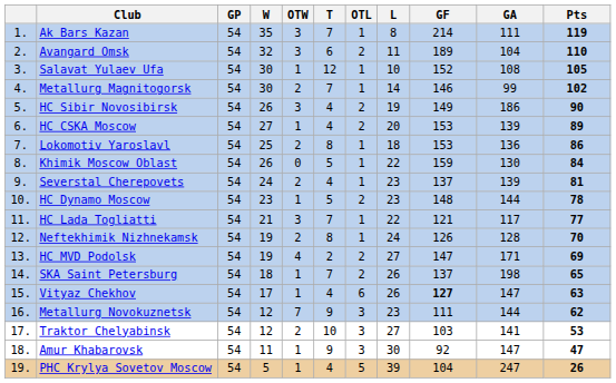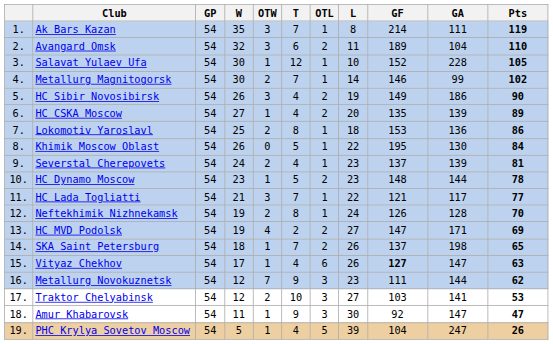 <table class="wikitable">
 <tr>
 <th width="30"></th>
 <th width="200">Club</th>
 <th width="30">GP</th>
 <th width="30">W</th>
 <th width="30">OTW</th>
 <th width="30">T</th>
 <th width="30">OTL</th>
 <th width="30">L</th>
 <th width="70">GF</th>
 <th width="70">GA</th>
 <th width="70">Pts</th>
 </tr>
 <tr bgcolor="#BCD2EE" align="center">
 <td>1.</td>
 <td align="left"><a href='#'>Ak Bars Kazan</a></td>
 <td>54</td>
 <td>35</td>
 <td>3</td>
 <td>7</td>
 <td>1</td>
 <td>8</td>
 <td>214</td>
 <td>111</td>
 <td><strong>119</strong></td>
 </tr>
 <tr bgcolor="#BCD2EE" align="center">
 <td>2.</td>
 <td align="left"><a href='#'>Avangard Omsk</a></td>
 <td>54</td>
 <td>32</td>
 <td>3</td>
 <td>6</td>
 <td>2</td>
 <td>11</td>
 <td>189</td>
 <td>104</td>
 <td><strong>110</strong></td>
 </tr>
 <tr bgcolor="#BCD2EE" align="center">
 <td>3.</td>
 <td align="left"><a href='#'>Salavat Yulaev Ufa</a></td>
 <td>54</td>
 <td>30</td>
 <td>1</td>
 <td>12</td>
 <td>1</td>
 <td>10</td>
 <td>152</td>
-<td>108</td>
+<td>228</td>
 <td><strong>105</strong></td>
 </tr>
 <tr bgcolor="#BCD2EE" align="center">
 <td>4.</td>
 <td align="left"><a href='#'>Metallurg Magnitogorsk</a></td>
 <td>54</td>
 <td>30</td>
 <td>2</td>
 <td>7</td>
 <td>1</td>
 <td>14</td>
 <td>146</td>
 <td>99</td>
 <td><strong>102</strong></td>
 </tr>
 <tr bgcolor="#BCD2EE" align="center">
 <td>5.</td>
 <td align="left"><a href='#'>HC Sibir Novosibirsk</a></td>
 <td>54</td>
 <td>26</td>
 <td>3</td>
 <td>4</td>
 <td>2</td>
 <td>19</td>
 <td>149</td>
 <td>186</td>
 <td><strong>90</strong></td>
 </tr>
 <tr bgcolor="#BCD2EE" align="center">
 <td>6.</td>
 <td align="left"><a href='#'>HC CSKA Moscow</a></td>
 <td>54</td>
 <td>27</td>
 <td>1</td>
 <td>4</td>
 <td>2</td>
 <td>20</td>
-<td>153</td>
+<td>135</td>
 <td>139</td>
 <td><strong>89</strong></td>
 </tr>
 <tr bgcolor="#BCD2EE" align="center">
 <td>7.</td>
 <td align="left"><a href='#'>Lokomotiv Yaroslavl</a></td>
 <td>54</td>
 <td>25</td>
 <td>2</td>
 <td>8</td>
 <td>1</td>
 <td>18</td>
 <td>153</td>
 <td>136</td>
 <td><strong>86</strong></td>
 </tr>
 <tr bgcolor="#BCD2EE" align="center">
 <td>8.</td>
 <td align="left"><a href='#'>Khimik Moscow Oblast</a></td>
 <td>54</td>
 <td>26</td>
 <td>0</td>
 <td>5</td>
 <td>1</td>
 <td>22</td>
-<td>159</td>
+<td>195</td>
 <td>130</td>
 <td><strong>84</strong></td>
 </tr>
 <tr bgcolor="#BCD2EE" align="center">
 <td>9.</td>
 <td align="left"><a href='#'>Severstal Cherepovets</a></td>
 <td>54</td>
 <td>24</td>
 <td>2</td>
 <td>4</td>
 <td>1</td>
 <td>23</td>
 <td>137</td>
 <td>139</td>
 <td><strong>81</strong></td>
 </tr>
 <tr bgcolor="#BCD2EE" align="center">
 <td>10.</td>
 <td align="left"><a href='#'>HC Dynamo Moscow</a></td>
 <td>54</td>
 <td>23</td>
 <td>1</td>
 <td>5</td>
 <td>2</td>
 <td>23</td>
 <td>148</td>
 <td>144</td>
 <td><strong>78</strong></td>
 </tr>
 <tr bgcolor="#BCD2EE" align="center">
 <td>11.</td>
 <td align="left"><a href='#'>HC Lada Togliatti</a></td>
 <td>54</td>
 <td>21</td>
 <td>3</td>
 <td>7</td>
 <td>1</td>
 <td>22</td>
 <td>121</td>
 <td>117</td>
 <td><strong>77</strong></td>
 </tr>
 <tr bgcolor="#BCD2EE" align="center">
 <td>12.</td>
 <td align="left"><a href='#'>Neftekhimik Nizhnekamsk</a></td>
 <td>54</td>
 <td>19</td>
 <td>2</td>
 <td>8</td>
 <td>1</td>
 <td>24</td>
 <td>126</td>
 <td>128</td>
 <td><strong>70</strong></td>
 </tr>
 <tr bgcolor="#BCD2EE" align="center">
 <td>13.</td>
 <td align="left"><a href='#'>HC MVD Podolsk</a></td>
 <td>54</td>
 <td>19</td>
 <td>4</td>
 <td>2</td>
 <td>2</td>
 <td>27</td>
 <td>147</td>
 <td>171</td>
 <td><strong>69</strong></td>
 </tr>
 <tr bgcolor="#BCD2EE" align="center">
 <td>14.</td>
 <td align="left"><a href='#'>SKA Saint Petersburg</a></td>
 <td>54</td>
 <td>18</td>
 <td>1</td>
 <td>7</td>
 <td>2</td>
 <td>26</td>
 <td>137</td>
 <td>198</td>
 <td><strong>65</strong></td>
 </tr>
 <tr bgcolor="#BCD2EE" align="center">
 <td>15.</td>
 <td align="left"><a href='#'>Vityaz Chekhov</a></td>
 <td>54</td>
 <td>17</td>
 <td>1</td>
 <td>4</td>
 <td>6</td>
 <td>26</td>
 <td><strong>127</strong></td>
 <td>147</td>
 <td><strong>63</strong></td>
 </tr>
 <tr bgcolor="#BCD2EE" align="center">
 <td>16.</td>
 <td align="left"><a href='#'>Metallurg Novokuznetsk</a></td>
 <td>54</td>
 <td>12</td>
 <td>7</td>
 <td>9</td>
 <td>3</td>
 <td>23</td>
 <td>111</td>
 <td>144</td>
 <td><strong>62</strong></td>
 </tr>
 <tr bgcolor="#FFFFFF" align="center">
 <td>17.</td>
 <td align="left"><a href='#'>Traktor Chelyabinsk</a></td>
 <td>54</td>
 <td>12</td>
 <td>2</td>
 <td>10</td>
 <td>3</td>
 <td>27</td>
 <td>103</td>
 <td>141</td>
 <td><strong>53</strong></td>
 </tr>
 <tr bgcolor="#FFFFFF" align="center">
 <td>18.</td>
 <td align="left"><a href='#'>Amur Khabarovsk</a></td>
 <td>54</td>
 <td>11</td>
 <td>1</td>
 <td>9</td>
 <td>3</td>
 <td>30</td>
 <td>92</td>
 <td>147</td>
 <td><strong>47</strong></td>
 </tr>
 <tr bgcolor="#EECFA1" align="center">
 <td>19.</td>
 <td align="left"><a href='#'>PHC Krylya Sovetov Moscow</a></td>
 <td>54</td>
 <td>5</td>
 <td>1</td>
 <td>4</td>
 <td>5</td>
 <td>39</td>
 <td>104</td>
 <td>247</td>
 <td><strong>26</strong></td>
 </tr>
 </table>
